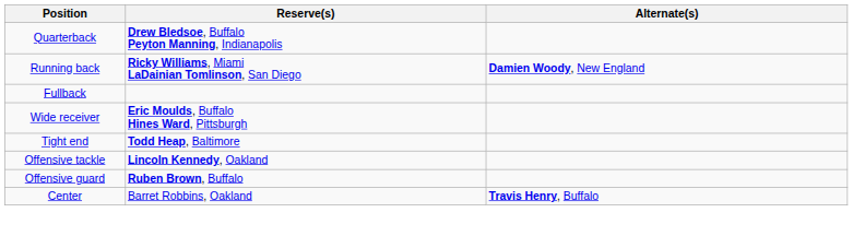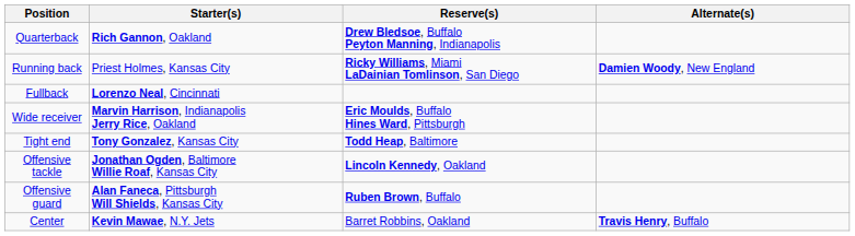 <table class="wikitable" style="width:75%;">
 <tr>
 <th style="width:10%;">Position</th>
+<th style="width:30%;">Starter(s)</th>
 <th style="width:30%;">Reserve(s)</th>
 <th style="width:30%;">Alternate(s)</th>
 </tr>
 <tr>
 <td align=center><a href='#'>Quarterback</a></td>
+<td> <strong><a href='#'>Rich Gannon</a></strong>, <a href='#'>Oakland</a></td>
 <td> <strong><a href='#'>Drew Bledsoe</a></strong>, <a href='#'>Buffalo</a><br> <strong><a href='#'>Peyton Manning</a></strong>, <a href='#'>Indianapolis</a></td>
 <td></td>
 </tr>
 <tr>
 <td align=center><a href='#'>Running back</a></td>
+<td> <a href='#'>Priest Holmes</a>, <a href='#'>Kansas City</a></td>
 <td> <strong><a href='#'>Ricky Williams</a></strong>, <a href='#'>Miami</a><br> <strong><a href='#'>LaDainian Tomlinson</a></strong>, <a href='#'>San Diego</a></td>
 <td> <strong><a href='#'>Damien Woody</a></strong>, <a href='#'>New England</a></td>
 </tr>
 <tr>
 <td align=center><a href='#'>Fullback</a></td>
+<td> <strong><a href='#'>Lorenzo Neal</a></strong>, <a href='#'>Cincinnati</a></td>
 <td></td>
 <td></td>
 </tr>
 <tr>
 <td align=center><a href='#'>Wide receiver</a></td>
+<td> <strong><a href='#'>Marvin Harrison</a></strong>, <a href='#'>Indianapolis</a><br> <strong><a href='#'>Jerry Rice</a></strong>, <a href='#'>Oakland</a></td>
 <td> <strong><a href='#'>Eric Moulds</a></strong>, <a href='#'>Buffalo</a><br> <strong><a href='#'>Hines Ward</a></strong>, <a href='#'>Pittsburgh</a></td>
 <td></td>
 </tr>
 <tr>
 <td align=center><a href='#'>Tight end</a></td>
+<td> <strong><a href='#'>Tony Gonzalez</a></strong>, <a href='#'>Kansas City</a></td>
 <td> <strong><a href='#'>Todd Heap</a></strong>, <a href='#'>Baltimore</a></td>
 <td></td>
 </tr>
 <tr>
 <td align=center><a href='#'>Offensive tackle</a></td>
+<td> <strong><a href='#'>Jonathan Ogden</a></strong>, <a href='#'>Baltimore</a><br> <strong><a href='#'>Willie Roaf</a></strong>, <a href='#'>Kansas City</a></td>
 <td> <strong><a href='#'>Lincoln Kennedy</a></strong>, <a href='#'>Oakland</a></td>
 <td></td>
 </tr>
 <tr>
 <td align=center><a href='#'>Offensive guard</a></td>
+<td> <strong><a href='#'>Alan Faneca</a></strong>, <a href='#'>Pittsburgh</a><br> <strong><a href='#'>Will Shields</a></strong>, <a href='#'>Kansas City</a></td>
 <td> <strong><a href='#'>Ruben Brown</a></strong>, <a href='#'>Buffalo</a></td>
 <td></td>
 </tr>
 <tr>
 <td align=center><a href='#'>Center</a></td>
+<td> <strong><a href='#'>Kevin Mawae</a></strong>, <a href='#'>N.Y. Jets</a></td>
 <td> <a href='#'>Barret Robbins</a>, <a href='#'>Oakland</a></td>
 <td> <strong><a href='#'>Travis Henry</a></strong>, <a href='#'>Buffalo</a></td>
 </tr>
 </table>
